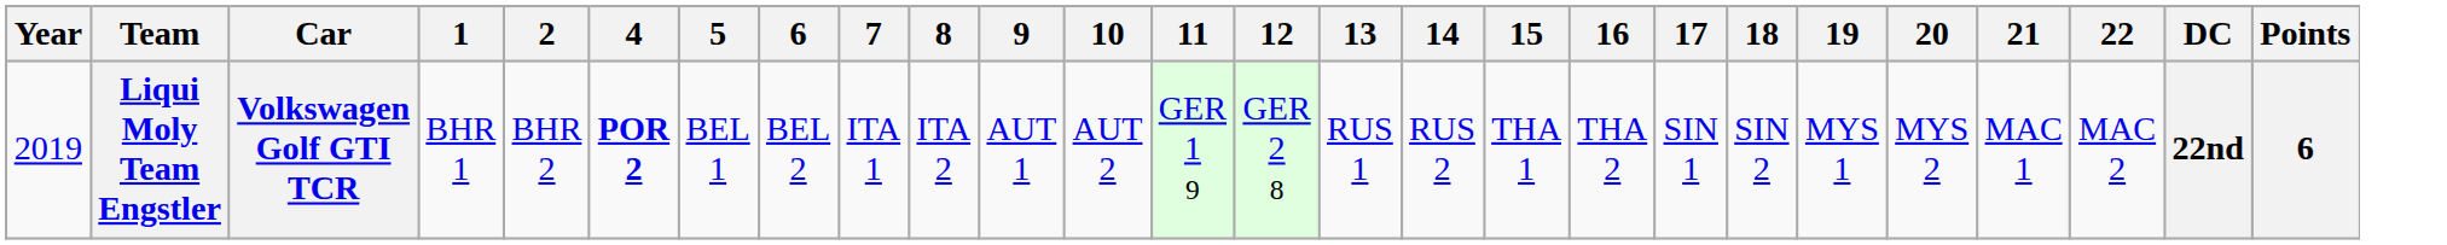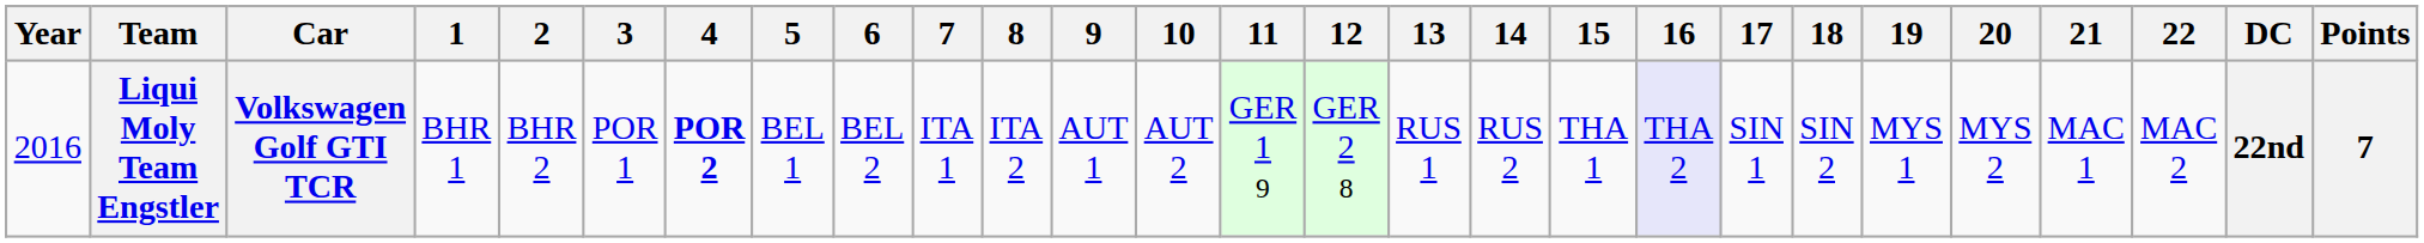 <table class="wikitable" style="text-align:center; font-size:85%">
 <tr>
 <th>Year</th>
 <th>Team</th>
 <th>Car</th>
 <th>1</th>
 <th>2</th>
+<th>3</th>
 <th>4</th>
 <th>5</th>
 <th>6</th>
 <th>7</th>
 <th>8</th>
 <th>9</th>
 <th>10</th>
 <th>11</th>
 <th>12</th>
 <th>13</th>
 <th>14</th>
 <th>15</th>
 <th>16</th>
 <th>17</th>
 <th>18</th>
 <th>19</th>
 <th>20</th>
 <th>21</th>
 <th>22</th>
 <th>DC</th>
 <th>Points</th>
 </tr>
 <tr>
-<td><a href='#'>2019</a></td>
+<td><a href='#'>2016</a></td>
 <th><a href='#'>Liqui Moly Team Engstler</a></th>
 <th><a href='#'>Volkswagen Golf GTI TCR</a></th>
 <td><a href='#'>BHR<br>1</a></td>
 <td><a href='#'>BHR<br>2</a></td>
+<td><a href='#'>POR<br>1</a></td>
 <td><strong><a href='#'>POR<br>2</a></strong></td>
 <td><a href='#'>BEL<br>1</a></td>
 <td><a href='#'>BEL<br>2</a></td>
 <td><a href='#'>ITA<br>1</a></td>
 <td><a href='#'>ITA<br>2</a></td>
 <td><a href='#'>AUT<br>1</a></td>
 <td><a href='#'>AUT<br>2</a></td>
 <td style="background:#DFFFDF;"><a href='#'>GER<br>1</a><br><small>9</small></td>
 <td style="background:#DFFFDF;"><a href='#'>GER<br>2</a><br><small>8</small></td>
 <td><a href='#'>RUS<br>1</a></td>
 <td><a href='#'>RUS<br>2</a></td>
 <td><a href='#'>THA<br>1</a></td>
-<td><a href='#'>THA<br>2</a></td>
+<td style="background: lavender;"><a href='#'>THA<br>2</a></td>
 <td><a href='#'>SIN<br>1</a></td>
 <td><a href='#'>SIN<br>2</a></td>
 <td><a href='#'>MYS<br>1</a></td>
 <td><a href='#'>MYS<br>2</a></td>
 <td><a href='#'>MAC<br>1</a></td>
 <td><a href='#'>MAC<br>2</a></td>
 <th>22nd</th>
-<th>6</th>
+<th>7</th>
 </tr>
 </table>
